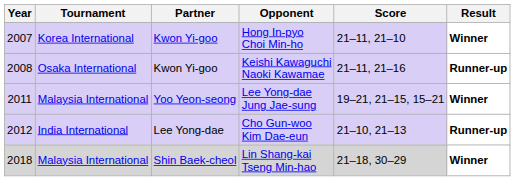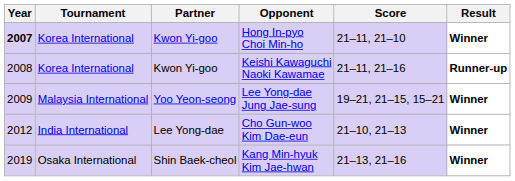 <table class="sortable wikitable" style="font-size: 90%;">
 <tr>
 <th>Year</th>
 <th>Tournament</th>
 <th>Partner</th>
 <th>Opponent</th>
 <th>Score</th>
 <th>Result</th>
 </tr>
 <tr style="background:#D8CEF6">
-<td align="center">2007</td>
+<td align="center"><strong>2007</strong></td>
 <td align="left"><a href='#'>Korea International</a></td>
 <td align="left"> <a href='#'>Kwon Yi-goo</a></td>
 <td align="left"> <a href='#'>Hong In-pyo</a> <br>  <a href='#'>Choi Min-ho</a></td>
 <td align="left">21–11, 21–10</td>
 <td style="text-align:left; background:white"> <strong>Winner</strong></td>
 </tr>
 <tr style="background:#D8CEF6">
 <td align="center">2008</td>
-<td align="left"><a href='#'>Osaka International</a></td>
+<td align="left"><a href='#'>Korea International</a></td>
 <td align="left"> Kwon Yi-goo</td>
 <td align="left"> <a href='#'>Keishi Kawaguchi</a> <br>  <a href='#'>Naoki Kawamae</a></td>
 <td align="left">21–11, 21–16</td>
 <td style="text-align:left; background:white"> <strong>Runner-up</strong></td>
 </tr>
 <tr style="background:#D8CEF6">
-<td align="center">2011</td>
+<td align="center">2009</td>
 <td align="left"><a href='#'>Malaysia International</a></td>
 <td align="left"> <a href='#'>Yoo Yeon-seong</a></td>
 <td align="left"> <a href='#'>Lee Yong-dae</a> <br>  <a href='#'>Jung Jae-sung</a></td>
 <td align="left">19–21, 21–15, 15–21</td>
 <td style="text-align:left; background:white"> <strong>Winner</strong></td>
 </tr>
 <tr style="background:#D8CEF6">
 <td align="center">2012</td>
 <td align="left"><a href='#'>India International</a></td>
 <td align="left"> Lee Yong-dae</td>
 <td align="left"> <a href='#'>Cho Gun-woo</a> <br>  <a href='#'>Kim Dae-eun</a></td>
 <td align="left">21–10, 21–13</td>
-<td style="text-align:left; background:white"> <strong>Runner-up</strong></td>
+<td style="text-align:left; background:white"> <strong>Winner</strong></td>
 </tr>
-<tr style="background:#D5D5D5">
-<td align="center">2018</td>
-<td align="left"><a href='#'>Malaysia International</a></td>
-<td align="left"> <a href='#'>Shin Baek-cheol</a></td>
-<td align="left"> <a href='#'>Lin Shang-kai</a> <br>  <a href='#'>Tseng Min-hao</a></td>
-<td align="left">21–18, 30–29</td>
+<tr style="background:#D8CEF6">
+<td align="center">2019</td>
+<td align="left">Osaka International</td>
+<td align="left"> Shin Baek-cheol</td>
+<td align="left"> <a href='#'>Kang Min-hyuk</a> <br>  <a href='#'>Kim Jae-hwan</a></td>
+<td align="left">21–13, 21–16</td>
 <td style="text-align:left; background:white"> <strong>Winner</strong></td>
 </tr>
 </table>
